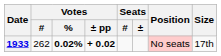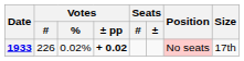 <table class="wikitable">
 <tr>
 <th rowspan="2">Date</th>
 <th colspan="3">Votes</th>
 <th colspan="2">Seats</th>
 <th rowspan="2">Position</th>
 <th rowspan="2">Size</th>
 </tr>
 <tr>
 <th>#</th>
 <th>%</th>
 <th>± pp</th>
 <th>#</th>
 <th>±</th>
 </tr>
 <tr>
 <th><a href='#'>1933</a></th>
-<td>262</td>
-<td><strong>0.02%</strong></td>
+<td>226</td>
+<td>0.02%</td>
 <td><strong>+ 0.02</strong></td>
 <td></td>
 <td></td>
 <td style="background-color:#FFCCCC">No seats</td>
 <td align="center">17th</td>
 </tr>
 </table>
